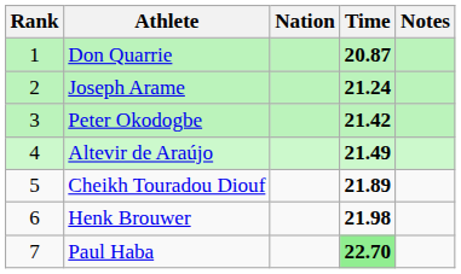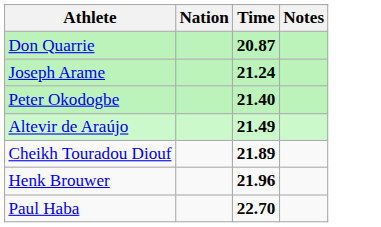 <table class="wikitable sortable" style="text-align:center">
 <tr>
-<th>Rank</th>
 <th>Athlete</th>
 <th>Nation</th>
 <th>Time</th>
 <th>Notes</th>
 </tr>
 <tr style="background:#bbf3bb;">
-<td>1</td>
 <td align=left><a href='#'>Don Quarrie</a></td>
 <td align=left></td>
 <td><strong>20.87</strong></td>
 <td></td>
 </tr>
 <tr style="background:#bbf3bb;">
-<td>2</td>
 <td align=left><a href='#'>Joseph Arame</a></td>
 <td align=left></td>
 <td><strong>21.24</strong></td>
 <td></td>
 </tr>
 <tr style="background:#bbf3bb;">
-<td>3</td>
 <td align=left><a href='#'>Peter Okodogbe</a></td>
 <td align=left></td>
-<td><strong>21.42</strong></td>
+<td><strong>21.40</strong></td>
 <td></td>
 </tr>
 <tr style="background:#ccf9cc;">
-<td>4</td>
 <td align=left><a href='#'>Altevir de Araújo</a></td>
 <td align=left></td>
 <td><strong>21.49</strong></td>
 <td></td>
 </tr>
 <tr>
-<td>5</td>
 <td align=left><a href='#'>Cheikh Touradou Diouf</a></td>
 <td align=left></td>
 <td><strong>21.89</strong></td>
 <td></td>
 </tr>
 <tr>
-<td>6</td>
 <td align=left><a href='#'>Henk Brouwer</a></td>
 <td align=left></td>
-<td><strong>21.98</strong></td>
+<td><strong>21.96</strong></td>
 <td></td>
 </tr>
 <tr>
-<td>7</td>
 <td align=left><a href='#'>Paul Haba</a></td>
 <td align=left></td>
-<td style="background: lightgreen;"><strong>22.70</strong></td>
+<td><strong>22.70</strong></td>
 <td></td>
 </tr>
 </table>
